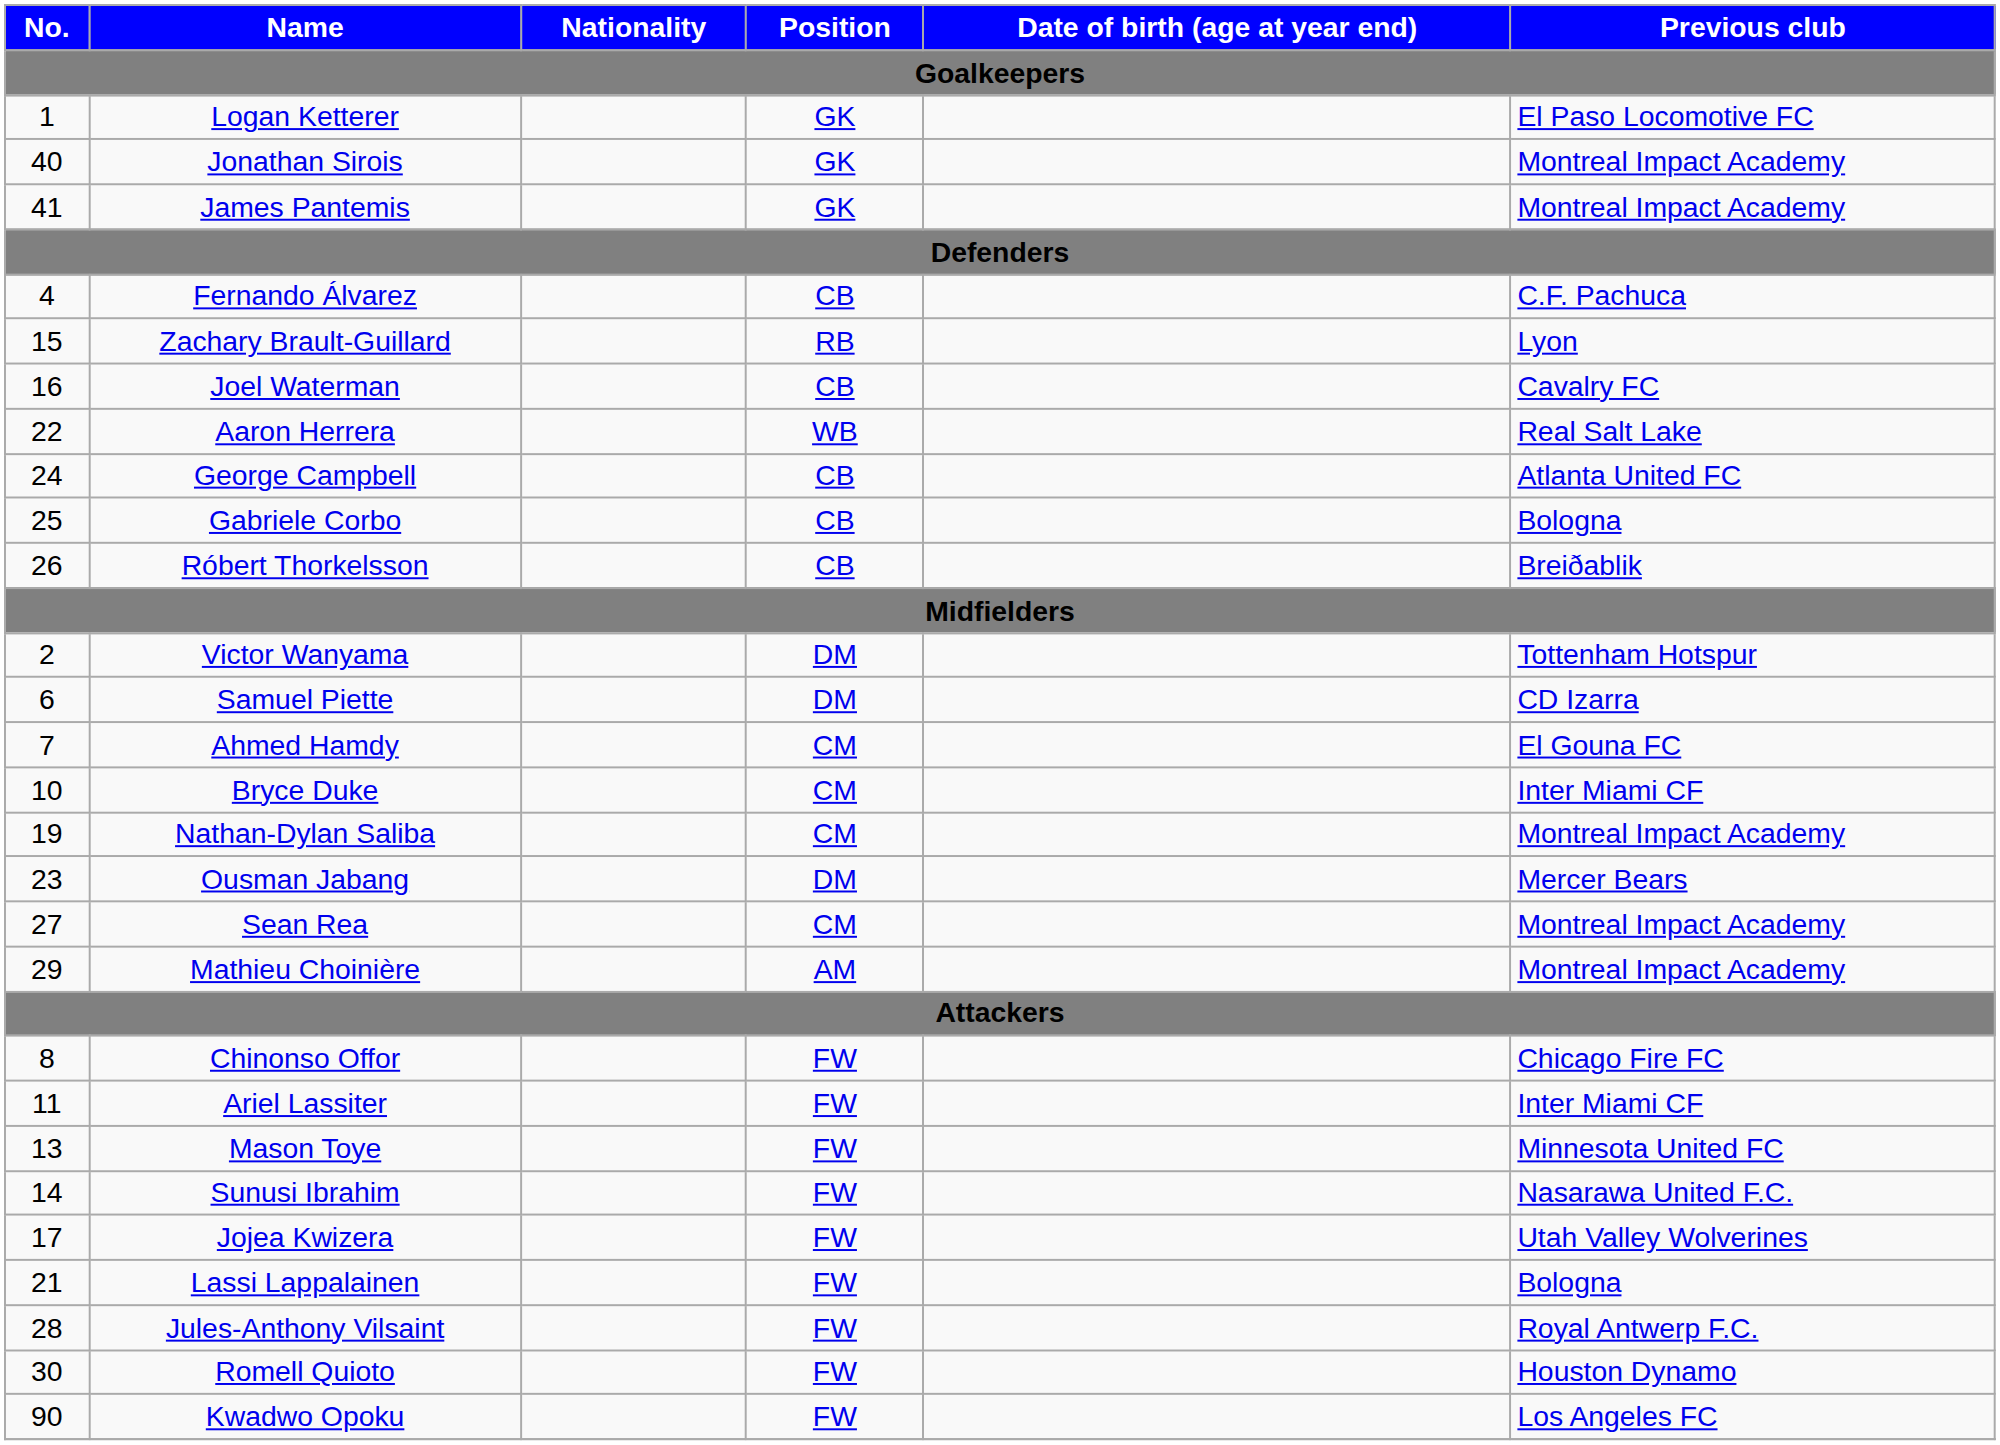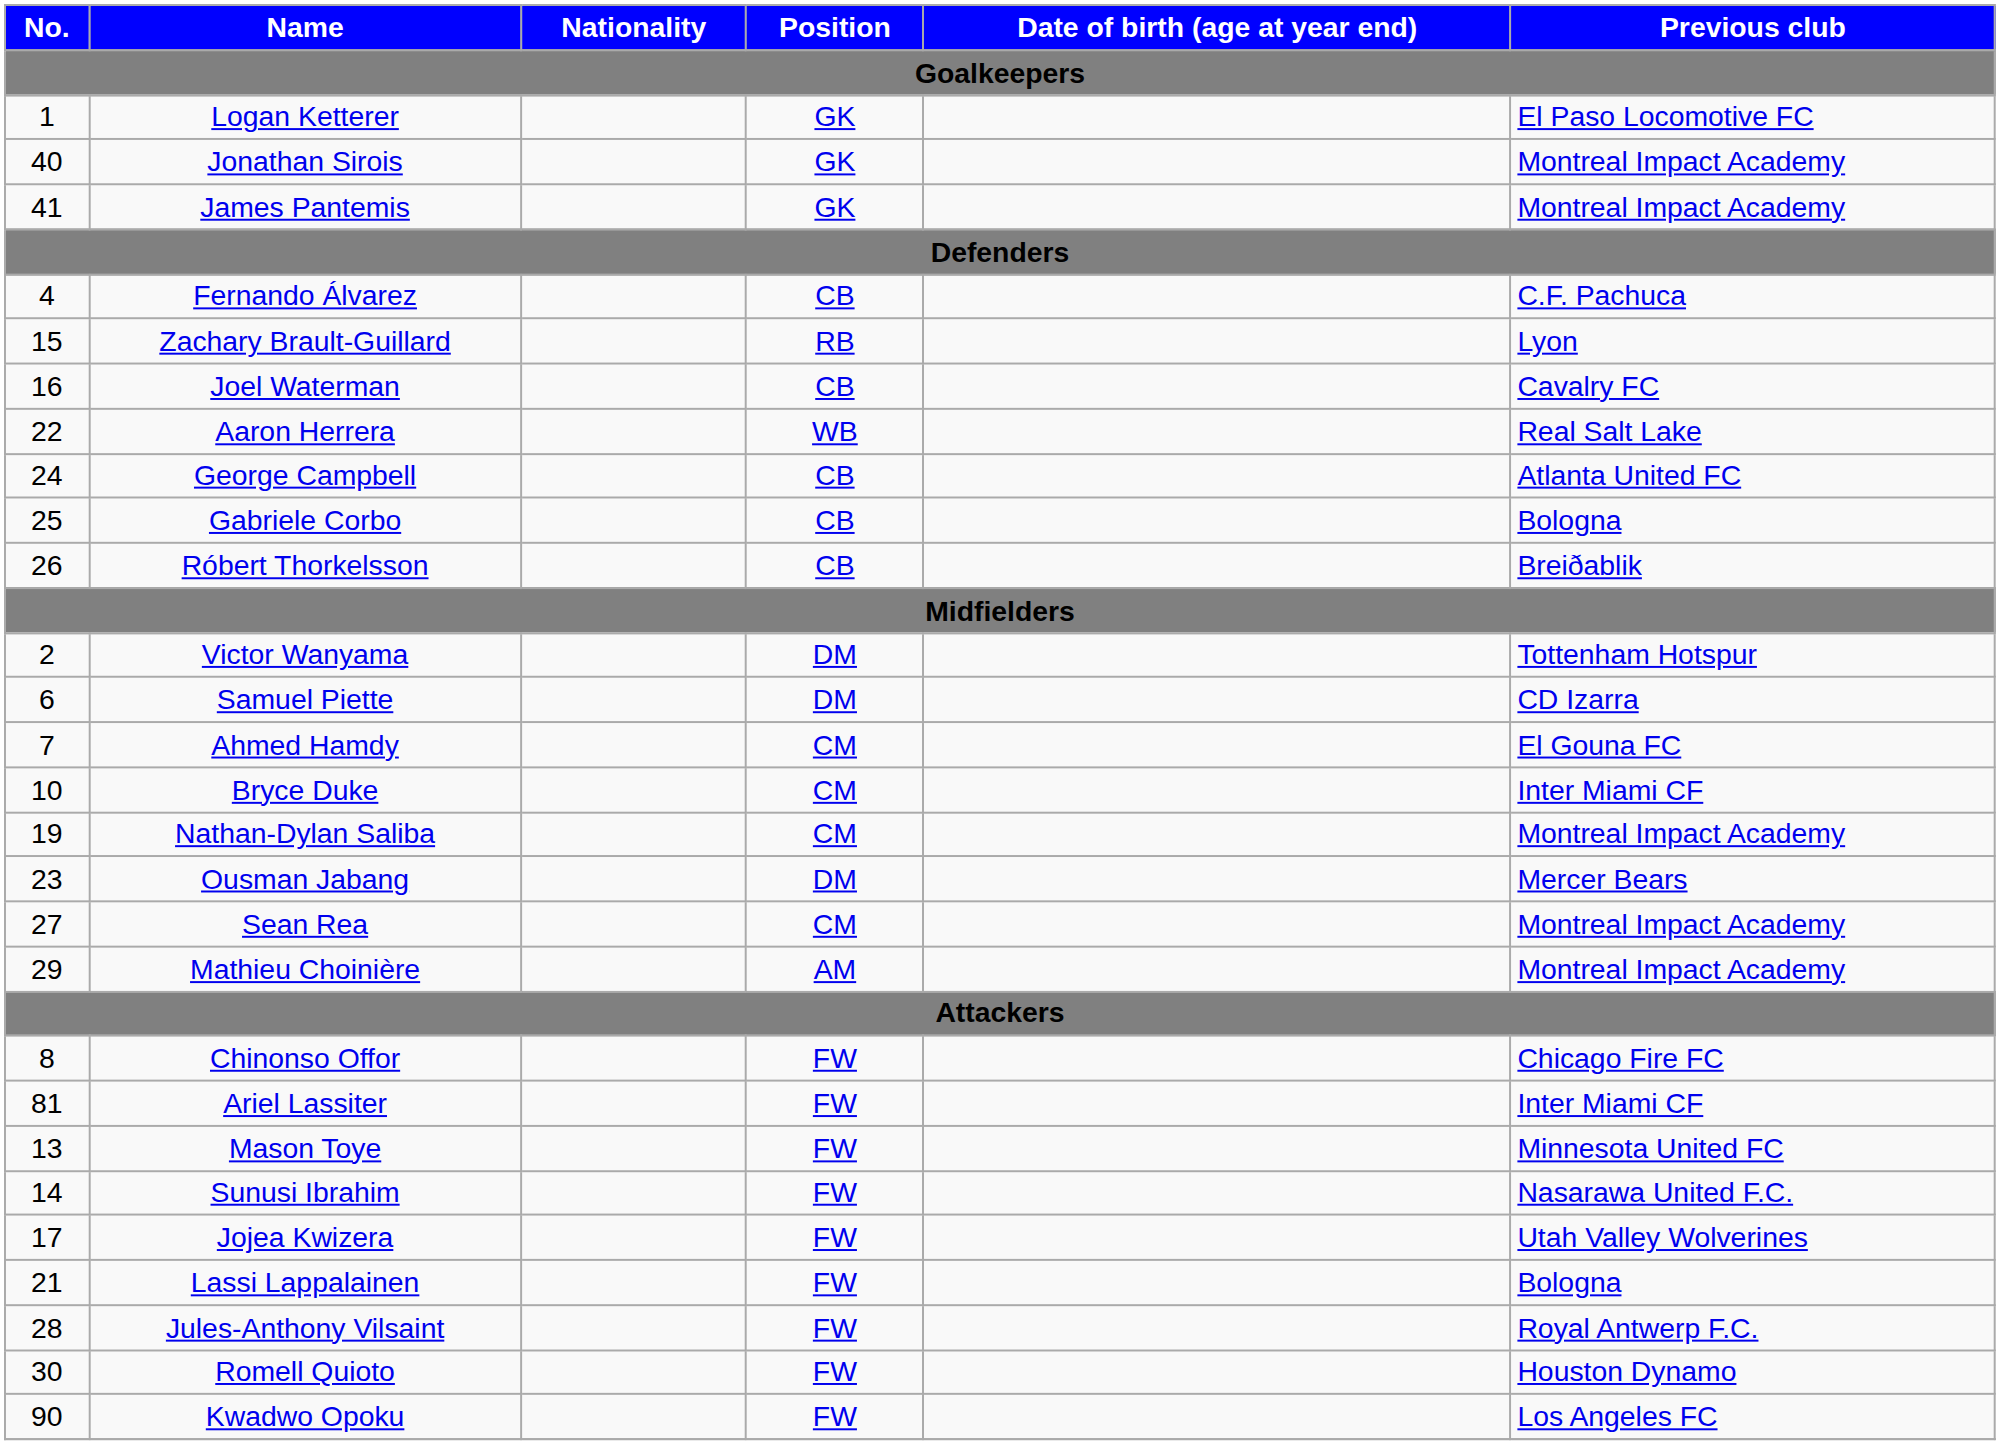 <table class="wikitable"  style="text-align:center; font-size:90%; width:80%;">
 <tr>
 <th style="background:#00f; color:white; text-align:center;">No.</th>
 <th style="background:#00f; color:white; text-align:center;">Name</th>
 <th style="background:#00f; color:white; text-align:center;">Nationality</th>
 <th style="background:#00f; color:white; text-align:center;">Position</th>
 <th style="background:#00f; color:white; text-align:center;">Date of birth (age at year end)</th>
 <th style="background:#00f; color:white; text-align:center;">Previous club</th>
 </tr>
 <tr>
 <th colspan="8" style="background:gray; color:black; text-align:center;">Goalkeepers</th>
 </tr>
 <tr>
 <td>1</td>
 <td><a href='#'>Logan Ketterer</a></td>
 <td></td>
 <td><a href='#'>GK</a></td>
 <td></td>
 <td align="left"> <a href='#'>El Paso Locomotive FC</a></td>
 </tr>
 <tr>
 <td>40</td>
 <td><a href='#'>Jonathan Sirois</a></td>
 <td></td>
 <td><a href='#'>GK</a></td>
 <td></td>
 <td align="left"> <a href='#'>Montreal Impact Academy</a></td>
 </tr>
 <tr>
 <td>41</td>
 <td><a href='#'>James Pantemis</a></td>
 <td></td>
 <td><a href='#'>GK</a></td>
 <td></td>
 <td align="left"> <a href='#'>Montreal Impact Academy</a></td>
 </tr>
 <tr>
 <th colspan="8" style="background:gray; color:black; text-align:center;">Defenders</th>
 </tr>
 <tr>
 <td>4</td>
 <td><a href='#'>Fernando Álvarez</a></td>
 <td></td>
 <td><a href='#'>CB</a></td>
 <td></td>
 <td align="left"> <a href='#'>C.F. Pachuca</a></td>
 </tr>
 <tr>
 <td>15</td>
 <td><a href='#'>Zachary Brault-Guillard</a></td>
 <td></td>
 <td><a href='#'>RB</a></td>
 <td></td>
 <td align="left"> <a href='#'>Lyon</a></td>
 </tr>
 <tr>
 <td>16</td>
 <td><a href='#'>Joel Waterman</a></td>
 <td></td>
 <td><a href='#'>CB</a></td>
 <td></td>
 <td align="left"> <a href='#'>Cavalry FC</a></td>
 </tr>
 <tr>
 <td>22</td>
 <td><a href='#'>Aaron Herrera</a></td>
 <td></td>
 <td><a href='#'>WB</a></td>
 <td></td>
 <td align="left"> <a href='#'>Real Salt Lake</a></td>
 </tr>
 <tr>
 <td>24</td>
 <td><a href='#'>George Campbell</a></td>
 <td></td>
 <td><a href='#'>CB</a></td>
 <td></td>
 <td align="left"> <a href='#'>Atlanta United FC</a></td>
 </tr>
 <tr>
 <td>25</td>
 <td><a href='#'>Gabriele Corbo</a></td>
 <td></td>
 <td><a href='#'>CB</a></td>
 <td></td>
 <td align="left"> <a href='#'>Bologna</a></td>
 </tr>
 <tr>
 <td>26</td>
 <td><a href='#'>Róbert Thorkelsson</a></td>
 <td></td>
 <td><a href='#'>CB</a></td>
 <td></td>
 <td align="left"> <a href='#'>Breiðablik</a></td>
 </tr>
 <tr>
 <th colspan="8" style="background:gray; color:black; text-align:center;">Midfielders</th>
 </tr>
 <tr>
 <td>2</td>
 <td><a href='#'>Victor Wanyama</a></td>
 <td></td>
 <td><a href='#'>DM</a></td>
 <td></td>
 <td align="left"> <a href='#'>Tottenham Hotspur</a></td>
 </tr>
 <tr>
 <td>6</td>
 <td><a href='#'>Samuel Piette</a></td>
 <td></td>
 <td><a href='#'>DM</a></td>
 <td></td>
 <td align="left"> <a href='#'>CD Izarra</a></td>
 </tr>
 <tr>
 <td>7</td>
 <td><a href='#'>Ahmed Hamdy</a></td>
 <td></td>
 <td><a href='#'>CM</a></td>
 <td></td>
 <td align="left"> <a href='#'>El Gouna FC</a></td>
 </tr>
 <tr>
 <td>10</td>
 <td><a href='#'>Bryce Duke</a></td>
 <td></td>
 <td><a href='#'>CM</a></td>
 <td></td>
 <td align="left"> <a href='#'>Inter Miami CF</a></td>
 </tr>
 <tr>
 <td>19</td>
 <td><a href='#'>Nathan-Dylan Saliba</a></td>
 <td></td>
 <td><a href='#'>CM</a></td>
 <td></td>
 <td align="left"> <a href='#'>Montreal Impact Academy</a></td>
 </tr>
 <tr>
 <td>23</td>
 <td><a href='#'>Ousman Jabang</a></td>
 <td></td>
 <td><a href='#'>DM</a></td>
 <td></td>
 <td align="left"> <a href='#'>Mercer Bears</a></td>
 </tr>
 <tr>
 <td>27</td>
 <td><a href='#'>Sean Rea</a></td>
 <td></td>
 <td><a href='#'>CM</a></td>
 <td></td>
 <td align="left"> <a href='#'>Montreal Impact Academy</a></td>
 </tr>
 <tr>
 <td>29</td>
 <td><a href='#'>Mathieu Choinière</a></td>
 <td></td>
 <td><a href='#'>AM</a></td>
 <td></td>
 <td align="left"> <a href='#'>Montreal Impact Academy</a></td>
 </tr>
 <tr>
 <th colspan="8" style="background:gray; color:black; text-align:center;">Attackers</th>
 </tr>
 <tr>
 <td>8</td>
 <td><a href='#'>Chinonso Offor</a></td>
 <td></td>
 <td><a href='#'>FW</a></td>
 <td></td>
 <td align="left"> <a href='#'>Chicago Fire FC</a></td>
 </tr>
 <tr>
-<td>11</td>
+<td>81</td>
 <td><a href='#'>Ariel Lassiter</a></td>
 <td></td>
 <td><a href='#'>FW</a></td>
 <td></td>
 <td align="left"> <a href='#'>Inter Miami CF</a></td>
 </tr>
 <tr>
 <td>13</td>
 <td><a href='#'>Mason Toye</a></td>
 <td></td>
 <td><a href='#'>FW</a></td>
 <td></td>
 <td align="left"> <a href='#'>Minnesota United FC</a></td>
 </tr>
 <tr>
 <td>14</td>
 <td><a href='#'>Sunusi Ibrahim</a></td>
 <td></td>
 <td><a href='#'>FW</a></td>
 <td></td>
 <td align="left"> <a href='#'>Nasarawa United F.C.</a></td>
 </tr>
 <tr>
 <td>17</td>
 <td><a href='#'>Jojea Kwizera</a></td>
 <td></td>
 <td><a href='#'>FW</a></td>
 <td></td>
 <td align="left"> <a href='#'>Utah Valley Wolverines</a></td>
 </tr>
 <tr>
 <td>21</td>
 <td><a href='#'>Lassi Lappalainen</a></td>
 <td></td>
 <td><a href='#'>FW</a></td>
 <td></td>
 <td align="left"> <a href='#'>Bologna</a></td>
 </tr>
 <tr>
 <td>28</td>
 <td><a href='#'>Jules-Anthony Vilsaint</a></td>
 <td></td>
 <td><a href='#'>FW</a></td>
 <td></td>
 <td align="left"> <a href='#'>Royal Antwerp F.C.</a></td>
 </tr>
 <tr>
 <td>30</td>
 <td><a href='#'>Romell Quioto</a></td>
 <td></td>
 <td><a href='#'>FW</a></td>
 <td></td>
 <td align="left"> <a href='#'>Houston Dynamo</a></td>
 </tr>
 <tr>
 <td>90</td>
 <td><a href='#'>Kwadwo Opoku</a></td>
 <td></td>
 <td><a href='#'>FW</a></td>
 <td></td>
 <td align="left"> <a href='#'>Los Angeles FC</a></td>
 </tr>
 <tr>
 </tr>
 </table>
